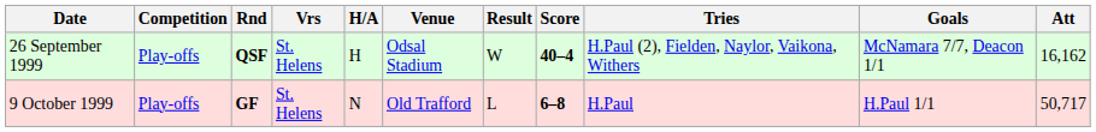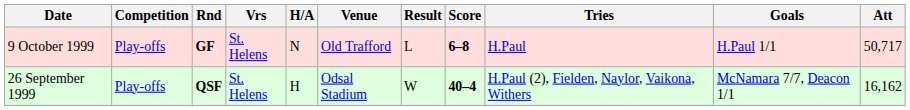 <table class="wikitable" style="font-size:85%;" width="100%">
 <tr>
 <th>Date</th>
 <th>Competition</th>
 <th>Rnd</th>
 <th>Vrs</th>
 <th>H/A</th>
 <th>Venue</th>
 <th>Result</th>
 <th>Score</th>
 <th>Tries</th>
 <th>Goals</th>
 <th>Att</th>
 </tr>
+<tr style="background:#ffdddd;" width=20|>
+<td>9 October 1999</td>
+<td><a href='#'>Play-offs</a></td>
+<td><strong>GF</strong></td>
+<td><a href='#'>St. Helens</a></td>
+<td>N</td>
+<td><a href='#'>Old Trafford</a></td>
+<td>L</td>
+<td><strong>6–8</strong></td>
+<td><a href='#'>H.Paul</a></td>
+<td><a href='#'>H.Paul</a> 1/1</td>
+<td>50,717</td>
+</tr>
 <tr style="background:#ddffdd;" width=20|>
 <td>26 September 1999</td>
 <td><a href='#'>Play-offs</a></td>
 <td><strong>QSF</strong></td>
 <td><a href='#'>St. Helens</a></td>
 <td>H</td>
 <td><a href='#'>Odsal Stadium</a></td>
 <td>W</td>
 <td><strong>40–4</strong></td>
 <td><a href='#'>H.Paul</a> (2), <a href='#'>Fielden</a>, <a href='#'>Naylor</a>, <a href='#'>Vaikona</a>, <a href='#'>Withers</a></td>
 <td><a href='#'>McNamara</a> 7/7, <a href='#'>Deacon</a> 1/1</td>
 <td>16,162</td>
 </tr>
-<tr style="background:#ffdddd;" width=20|>
-<td>9 October 1999</td>
-<td><a href='#'>Play-offs</a></td>
-<td><strong>GF</strong></td>
-<td><a href='#'>St. Helens</a></td>
-<td>N</td>
-<td><a href='#'>Old Trafford</a></td>
-<td>L</td>
-<td><strong>6–8</strong></td>
-<td><a href='#'>H.Paul</a></td>
-<td><a href='#'>H.Paul</a> 1/1</td>
-<td>50,717</td>
-</tr>
 <tr>
 </tr>
 </table>
